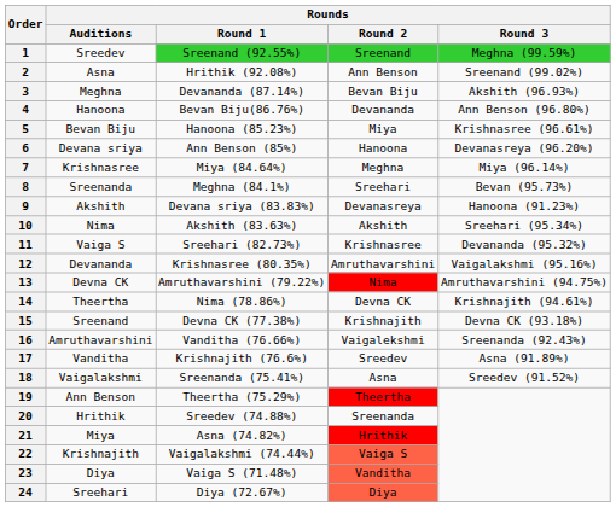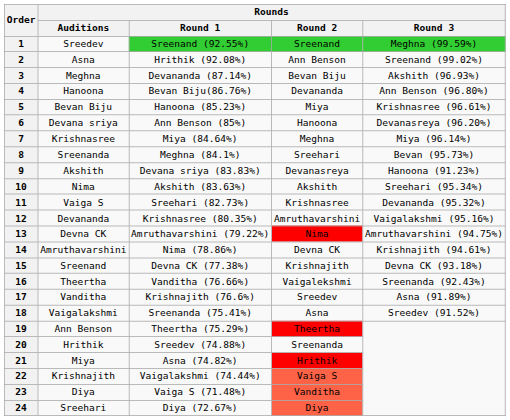 <table class="wikitable" style="text-align:center; font-size:92%">
 <tr>
 <th rowspan=2>Order</th>
 <th colspan="16">Rounds</th>
 </tr>
 <tr>
 <th>Auditions</th>
 <th>Round 1</th>
 <th>Round 2</th>
 <th>Round 3</th>
 </tr>
 <tr>
 <th>1</th>
 <td>Sreedev</td>
 <td style="background:limegreen;">Sreenand (92.55%)</td>
 <td style="background:limegreen;">Sreenand</td>
 <td style="background:limegreen;">Meghna (99.59%)</td>
 </tr>
 <tr>
 <th>2</th>
 <td>Asna</td>
 <td>Hrithik (92.08%)</td>
 <td>Ann Benson</td>
 <td>Sreenand (99.02%)</td>
 </tr>
 <tr>
 <th>3</th>
 <td>Meghna</td>
 <td>Devananda (87.14%)</td>
 <td>Bevan Biju</td>
 <td>Akshith (96.93%)</td>
 </tr>
 <tr>
 <th>4</th>
 <td>Hanoona</td>
 <td>Bevan Biju(86.76%)</td>
 <td>Devananda</td>
 <td>Ann Benson (96.80%)</td>
 </tr>
 <tr>
 <th>5</th>
 <td>Bevan Biju</td>
 <td>Hanoona (85.23%)</td>
 <td>Miya</td>
 <td>Krishnasree (96.61%)</td>
 </tr>
 <tr>
 <th>6</th>
 <td>Devana sriya</td>
 <td>Ann Benson (85%)</td>
 <td>Hanoona</td>
 <td>Devanasreya (96.20%)</td>
 </tr>
 <tr>
 <th>7</th>
 <td>Krishnasree</td>
 <td>Miya (84.64%)</td>
 <td>Meghna</td>
 <td>Miya (96.14%)</td>
 </tr>
 <tr>
 <th>8</th>
 <td>Sreenanda</td>
 <td>Meghna (84.1%)</td>
 <td>Sreehari</td>
 <td>Bevan (95.73%)</td>
 </tr>
 <tr>
 <th>9</th>
 <td>Akshith</td>
 <td>Devana sriya (83.83%)</td>
 <td>Devanasreya</td>
 <td>Hanoona (91.23%)</td>
 </tr>
 <tr>
 <th>10</th>
 <td>Nima</td>
 <td>Akshith (83.63%)</td>
 <td>Akshith</td>
 <td>Sreehari (95.34%)</td>
 </tr>
 <tr>
 <th>11</th>
 <td>Vaiga S</td>
 <td>Sreehari (82.73%)</td>
 <td>Krishnasree</td>
 <td>Devananda (95.32%)</td>
 </tr>
 <tr>
 <th>12</th>
 <td>Devananda</td>
 <td>Krishnasree (80.35%)</td>
 <td>Amruthavarshini</td>
 <td>Vaigalakshmi (95.16%)</td>
 </tr>
 <tr>
 <th>13</th>
 <td>Devna CK</td>
 <td>Amruthavarshini (79.22%)</td>
 <td style="background:Red;">Nima</td>
 <td>Amruthavarshini (94.75%)</td>
 </tr>
 <tr>
 <th>14</th>
-<td>Theertha</td>
+<td>Amruthavarshini</td>
 <td>Nima (78.86%)</td>
 <td>Devna CK</td>
 <td>Krishnajith (94.61%)</td>
 </tr>
 <tr>
 <th>15</th>
 <td>Sreenand</td>
 <td>Devna CK (77.38%)</td>
 <td>Krishnajith</td>
 <td>Devna CK (93.18%)</td>
 </tr>
 <tr>
 <th>16</th>
-<td>Amruthavarshini</td>
+<td>Theertha</td>
 <td>Vanditha (76.66%)</td>
 <td>Vaigalekshmi</td>
 <td>Sreenanda (92.43%)</td>
 </tr>
 <tr>
 <th>17</th>
 <td>Vanditha</td>
 <td>Krishnajith (76.6%)</td>
 <td>Sreedev</td>
 <td>Asna (91.89%)</td>
 </tr>
 <tr>
 <th>18</th>
 <td>Vaigalakshmi</td>
 <td>Sreenanda (75.41%)</td>
 <td>Asna</td>
 <td>Sreedev (91.52%)</td>
 </tr>
 <tr>
 <th>19</th>
 <td>Ann Benson</td>
 <td>Theertha (75.29%)</td>
 <td style="background:Red;">Theertha</td>
 </tr>
 <tr>
 <th>20</th>
 <td>Hrithik</td>
 <td>Sreedev (74.88%)</td>
 <td>Sreenanda</td>
 </tr>
 <tr>
 <th>21</th>
 <td>Miya</td>
 <td>Asna (74.82%)</td>
 <td style="background:Red;">Hrithik</td>
 </tr>
 <tr>
 <th>22</th>
 <td>Krishnajith</td>
 <td>Vaigalakshmi (74.44%)</td>
 <td style="background:Tomato;">Vaiga S</td>
 </tr>
 <tr>
 <th>23</th>
 <td>Diya</td>
 <td>Vaiga S (71.48%)</td>
 <td style="background:Tomato;">Vanditha</td>
 </tr>
 <tr>
 <th>24</th>
 <td>Sreehari</td>
 <td>Diya (72.67%)</td>
 <td style="background:Tomato;">Diya</td>
 </tr>
 </table>
